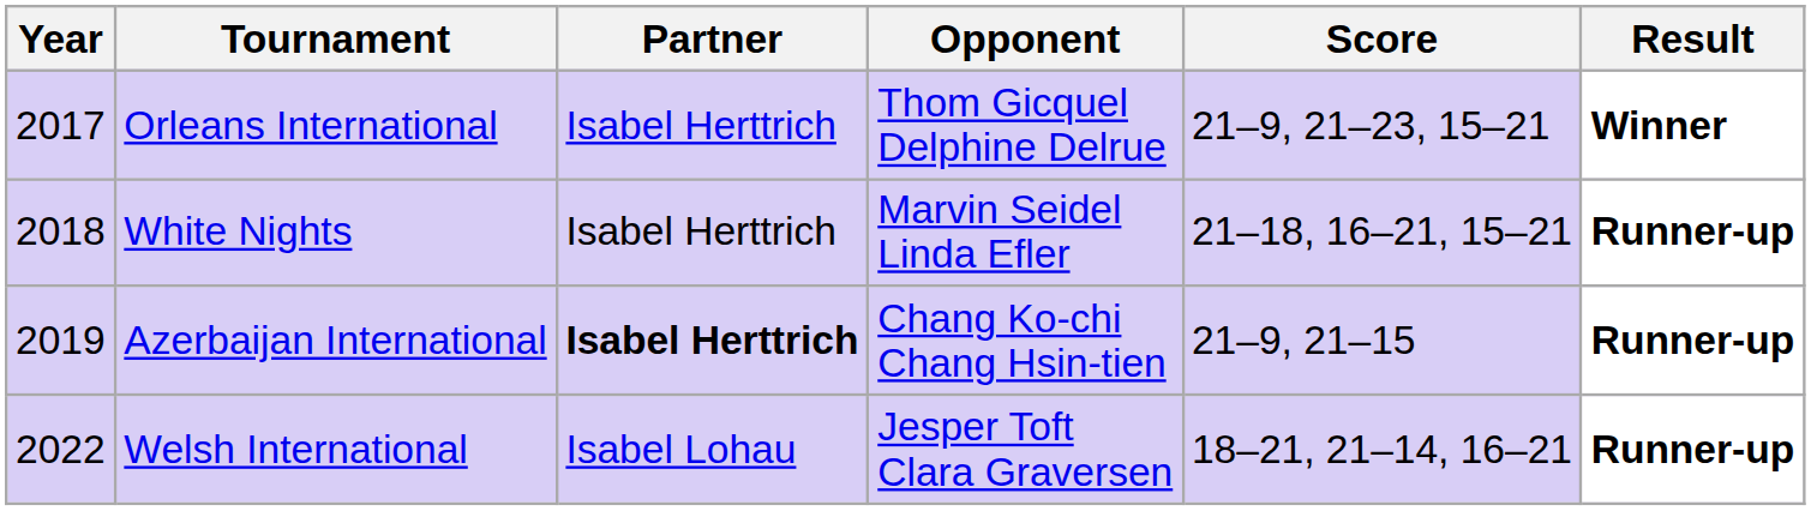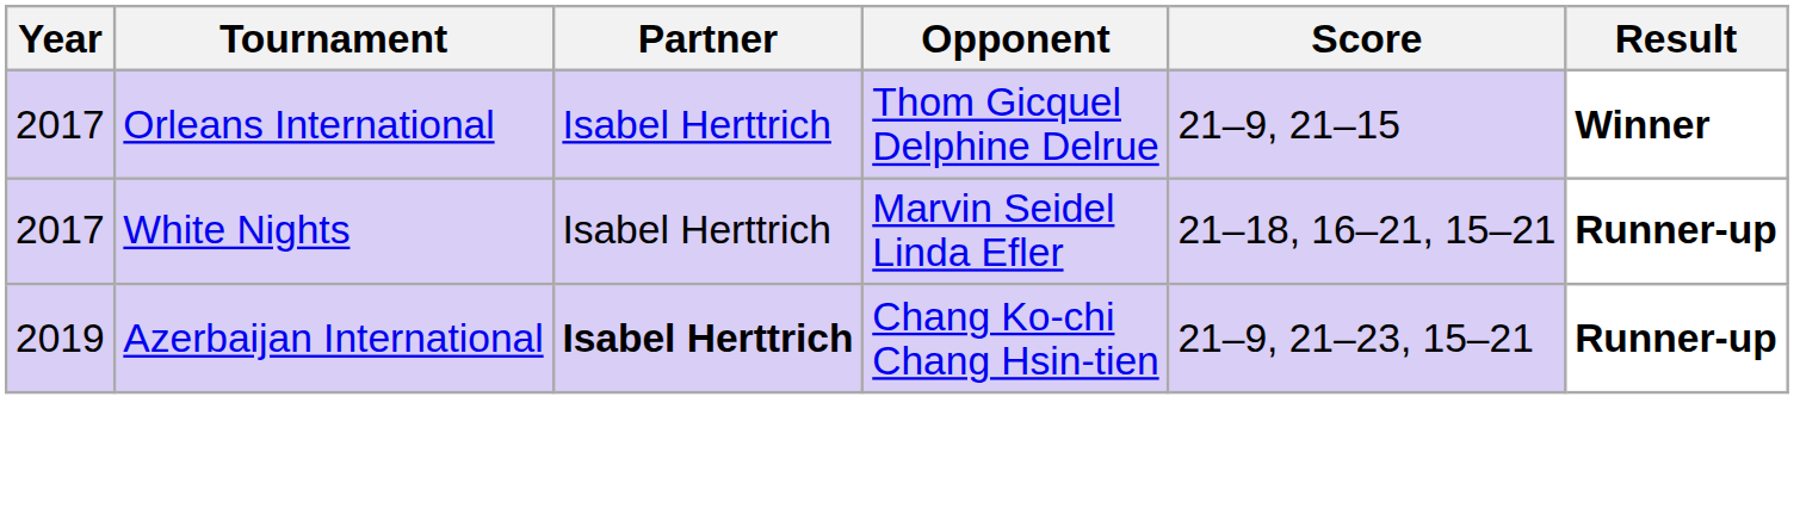 <table class="sortable wikitable" style="font-size: 90%;">
 <tr>
 <th>Year</th>
 <th>Tournament</th>
 <th>Partner</th>
 <th>Opponent</th>
 <th>Score</th>
 <th>Result</th>
 </tr>
 <tr style="background:#D8CEF6">
 <td align="center">2017</td>
 <td align="left"><a href='#'>Orleans International</a></td>
 <td align="left"> <a href='#'>Isabel Herttrich</a></td>
 <td align="left"> <a href='#'>Thom Gicquel</a><br> <a href='#'>Delphine Delrue</a></td>
-<td align="left">21–9, 21–23, 15–21</td>
+<td align="left">21–9, 21–15</td>
 <td style="text-align:left; background:white"> <strong>Winner</strong></td>
 </tr>
 <tr style="background:#D8CEF6">
-<td align="center">2018</td>
+<td align="center">2017</td>
 <td align="left"><a href='#'>White Nights</a></td>
 <td align="left"> Isabel Herttrich</td>
 <td align="left"> <a href='#'>Marvin Seidel</a><br> <a href='#'>Linda Efler</a></td>
 <td align="left">21–18, 16–21, 15–21</td>
 <td style="text-align:left; background:white"> <strong>Runner-up</strong></td>
 </tr>
 <tr style="background:#D8CEF6">
 <td align="center">2019</td>
 <td align="left"><a href='#'>Azerbaijan International</a></td>
 <td align="left"><strong> Isabel Herttrich</strong></td>
 <td align="left"> <a href='#'>Chang Ko-chi</a><br> <a href='#'>Chang Hsin-tien</a></td>
-<td align="left">21–9, 21–15</td>
-<td style="text-align:left; background:white"> <strong>Runner-up</strong></td>
-</tr>
-<tr style="background:#D8CEF6">
-<td align="center">2022</td>
-<td align="left"><a href='#'>Welsh International</a></td>
-<td align="left"> <a href='#'>Isabel Lohau</a></td>
-<td align="left"> <a href='#'>Jesper Toft</a><br> <a href='#'>Clara Graversen</a></td>
-<td align="left">18–21, 21–14, 16–21</td>
+<td align="left">21–9, 21–23, 15–21</td>
 <td style="text-align:left; background:white"> <strong>Runner-up</strong></td>
 </tr>
 </table>
